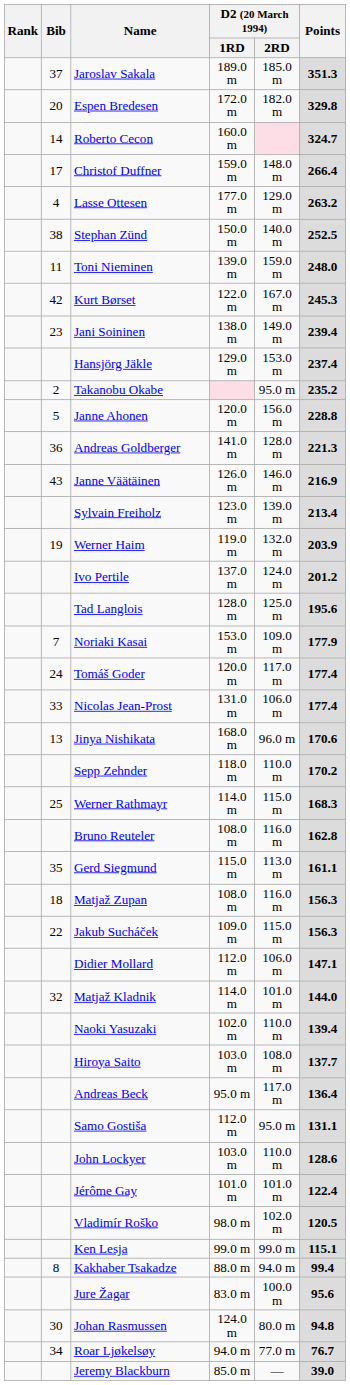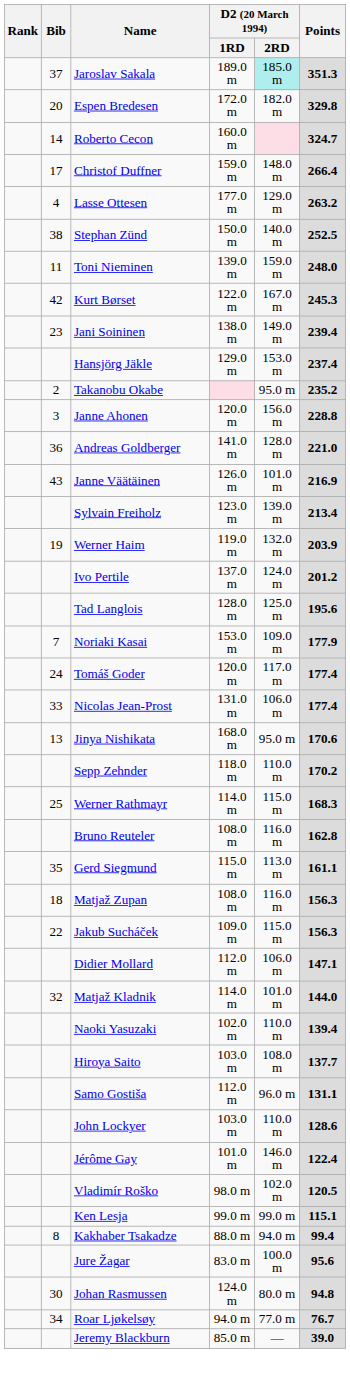 <table class="wikitable sortable" style="text-align:center; line-height:16px; width:33%;">
 <tr>
 <th rowspan=2 width=30px>Rank</th>
 <th rowspan=2 width=30px>Bib</th>
 <th rowspan=2 width=180>Name</th>
 <th colspan=2 width=100>D2 <small>(20 March 1994)</small></th>
 <th rowspan=2 width=50>Points</th>
 </tr>
 <tr>
 <th width=50>1RD</th>
 <th width=50>2RD</th>
 </tr>
 <tr>
 <td></td>
 <td>37</td>
 <td align=left> <a href='#'>Jaroslav Sakala</a></td>
 <td align=center>189.0 m</td>
-<td align=center>185.0 m</td>
+<td align=center style="background: paleturquoise;">185.0 m</td>
 <td align=center bgcolor=#DCDCDC><strong>351.3</strong></td>
 </tr>
 <tr>
 <td></td>
 <td>20</td>
 <td align=left> <a href='#'>Espen Bredesen</a></td>
 <td align=center>172.0 m</td>
 <td align=center>182.0 m</td>
 <td align=center bgcolor=#DCDCDC><strong>329.8</strong></td>
 </tr>
 <tr>
 <td></td>
 <td>14</td>
 <td align=left> <a href='#'>Roberto Cecon</a></td>
 <td align=center>160.0 m</td>
 <td align=center bgcolor=#FDDDE6></td>
 <td align=center bgcolor=#DCDCDC><strong>324.7</strong></td>
 </tr>
 <tr>
 <td></td>
 <td>17</td>
 <td align=left> <a href='#'>Christof Duffner</a></td>
 <td align=center>159.0 m</td>
 <td align=center>148.0 m</td>
 <td align=center bgcolor=#DCDCDC><strong>266.4</strong></td>
 </tr>
 <tr>
 <td></td>
 <td>4</td>
 <td align=left> <a href='#'>Lasse Ottesen</a></td>
 <td align=center>177.0 m</td>
 <td align=center>129.0 m</td>
 <td align=center bgcolor=#DCDCDC><strong>263.2</strong></td>
 </tr>
 <tr>
 <td></td>
 <td>38</td>
 <td align=left> <a href='#'>Stephan Zünd</a></td>
 <td align=center>150.0 m</td>
 <td align=center>140.0 m</td>
 <td align=center bgcolor=#DCDCDC><strong>252.5</strong></td>
 </tr>
 <tr>
 <td></td>
 <td>11</td>
 <td align=left> <a href='#'>Toni Nieminen</a></td>
 <td align=center>139.0 m</td>
 <td align=center>159.0 m</td>
 <td align=center bgcolor=#DCDCDC><strong>248.0</strong></td>
 </tr>
 <tr>
 <td></td>
 <td>42</td>
 <td align=left> <a href='#'>Kurt Børset</a></td>
 <td align=center>122.0 m</td>
 <td align=center>167.0 m</td>
 <td align=center bgcolor=#DCDCDC><strong>245.3</strong></td>
 </tr>
 <tr>
 <td></td>
 <td>23</td>
 <td align=left> <a href='#'>Jani Soininen</a></td>
 <td align=center>138.0 m</td>
 <td align=center>149.0 m</td>
 <td align=center bgcolor=#DCDCDC><strong>239.4</strong></td>
 </tr>
 <tr>
 <td></td>
 <td></td>
 <td align=left> <a href='#'>Hansjörg Jäkle</a></td>
 <td align=center>129.0 m</td>
 <td align=center>153.0 m</td>
 <td align=center bgcolor=#DCDCDC><strong>237.4</strong></td>
 </tr>
 <tr>
 <td></td>
 <td>2</td>
 <td align=left> <a href='#'>Takanobu Okabe</a></td>
 <td align=center bgcolor=#FDDDE6></td>
 <td align=center>95.0 m</td>
 <td align=center bgcolor=#DCDCDC><strong>235.2</strong></td>
 </tr>
 <tr>
 <td></td>
-<td>5</td>
+<td>3</td>
 <td align=left> <a href='#'>Janne Ahonen</a></td>
 <td align=center>120.0 m</td>
 <td align=center>156.0 m</td>
 <td align=center bgcolor=#DCDCDC><strong>228.8</strong></td>
 </tr>
 <tr>
 <td></td>
 <td>36</td>
 <td align=left> <a href='#'>Andreas Goldberger</a></td>
 <td align=center>141.0 m</td>
 <td align=center>128.0 m</td>
-<td align=center bgcolor=#DCDCDC><strong>221.3</strong></td>
+<td align=center bgcolor=#DCDCDC><strong>221.0</strong></td>
 </tr>
 <tr>
 <td></td>
 <td>43</td>
 <td align=left> <a href='#'>Janne Väätäinen</a></td>
 <td align=center>126.0 m</td>
-<td align=center>146.0 m</td>
+<td align=center>101.0 m</td>
 <td align=center bgcolor=#DCDCDC><strong>216.9</strong></td>
 </tr>
 <tr>
 <td></td>
 <td></td>
 <td align=left> <a href='#'>Sylvain Freiholz</a></td>
 <td align=center>123.0 m</td>
 <td align=center>139.0 m</td>
 <td align=center bgcolor=#DCDCDC><strong>213.4</strong></td>
 </tr>
 <tr>
 <td></td>
 <td>19</td>
 <td align=left> <a href='#'>Werner Haim</a></td>
 <td align=center>119.0 m</td>
 <td align=center>132.0 m</td>
 <td align=center bgcolor=#DCDCDC><strong>203.9</strong></td>
 </tr>
 <tr>
 <td></td>
 <td></td>
 <td align=left> <a href='#'>Ivo Pertile</a></td>
 <td align=center>137.0 m</td>
 <td align=center>124.0 m</td>
 <td align=center bgcolor=#DCDCDC><strong>201.2</strong></td>
 </tr>
 <tr>
 <td></td>
 <td></td>
 <td align=left> <a href='#'>Tad Langlois</a></td>
 <td align=center>128.0 m</td>
 <td align=center>125.0 m</td>
 <td align=center bgcolor=#DCDCDC><strong>195.6</strong></td>
 </tr>
 <tr>
 <td></td>
 <td>7</td>
 <td align=left> <a href='#'>Noriaki Kasai</a></td>
 <td align=center>153.0 m</td>
 <td align=center>109.0 m</td>
 <td align=center bgcolor=#DCDCDC><strong>177.9</strong></td>
 </tr>
 <tr>
 <td></td>
 <td>24</td>
 <td align=left> <a href='#'>Tomáš Goder</a></td>
 <td align=center>120.0 m</td>
 <td align=center>117.0 m</td>
 <td align=center bgcolor=#DCDCDC><strong>177.4</strong></td>
 </tr>
 <tr>
 <td></td>
 <td>33</td>
 <td align=left> <a href='#'>Nicolas Jean-Prost</a></td>
 <td align=center>131.0 m</td>
 <td align=center>106.0 m</td>
 <td align=center bgcolor=#DCDCDC><strong>177.4</strong></td>
 </tr>
 <tr>
 <td></td>
 <td>13</td>
 <td align=left> <a href='#'>Jinya Nishikata</a></td>
 <td align=center>168.0 m</td>
-<td align=center>96.0 m</td>
+<td align=center>95.0 m</td>
 <td align=center bgcolor=#DCDCDC><strong>170.6</strong></td>
 </tr>
 <tr>
 <td></td>
 <td></td>
 <td align=left> <a href='#'>Sepp Zehnder</a></td>
 <td align=center>118.0 m</td>
 <td align=center>110.0 m</td>
 <td align=center bgcolor=#DCDCDC><strong>170.2</strong></td>
 </tr>
 <tr>
 <td></td>
 <td>25</td>
 <td align=left> <a href='#'>Werner Rathmayr</a></td>
 <td align=center>114.0 m</td>
 <td align=center>115.0 m</td>
 <td align=center bgcolor=#DCDCDC><strong>168.3</strong></td>
 </tr>
 <tr>
 <td></td>
 <td></td>
 <td align=left> <a href='#'>Bruno Reuteler</a></td>
 <td align=center>108.0 m</td>
 <td align=center>116.0 m</td>
 <td align=center bgcolor=#DCDCDC><strong>162.8</strong></td>
 </tr>
 <tr>
 <td></td>
 <td>35</td>
 <td align=left> <a href='#'>Gerd Siegmund</a></td>
 <td align=center>115.0 m</td>
 <td align=center>113.0 m</td>
 <td align=center bgcolor=#DCDCDC><strong>161.1</strong></td>
 </tr>
 <tr>
 <td></td>
 <td>18</td>
 <td align=left> <a href='#'>Matjaž Zupan</a></td>
 <td align=center>108.0 m</td>
 <td align=center>116.0 m</td>
 <td align=center bgcolor=#DCDCDC><strong>156.3</strong></td>
 </tr>
 <tr>
 <td></td>
 <td>22</td>
 <td align=left> <a href='#'>Jakub Sucháček</a></td>
 <td align=center>109.0 m</td>
 <td align=center>115.0 m</td>
 <td align=center bgcolor=#DCDCDC><strong>156.3</strong></td>
 </tr>
 <tr>
 <td></td>
 <td></td>
 <td align=left> <a href='#'>Didier Mollard</a></td>
 <td align=center>112.0 m</td>
 <td align=center>106.0 m</td>
 <td align=center bgcolor=#DCDCDC><strong>147.1</strong></td>
 </tr>
 <tr>
 <td></td>
 <td>32</td>
 <td align=left> <a href='#'>Matjaž Kladnik</a></td>
 <td align=center>114.0 m</td>
 <td align=center>101.0 m</td>
 <td align=center bgcolor=#DCDCDC><strong>144.0</strong></td>
 </tr>
 <tr>
 <td></td>
 <td></td>
 <td align=left> <a href='#'>Naoki Yasuzaki</a></td>
 <td align=center>102.0 m</td>
 <td align=center>110.0 m</td>
 <td align=center bgcolor=#DCDCDC><strong>139.4</strong></td>
 </tr>
 <tr>
 <td></td>
 <td></td>
 <td align=left> <a href='#'>Hiroya Saito</a></td>
 <td align=center>103.0 m</td>
 <td align=center>108.0 m</td>
 <td align=center bgcolor=#DCDCDC><strong>137.7</strong></td>
 </tr>
 <tr>
 <td></td>
 <td></td>
-<td align=left> <a href='#'>Andreas Beck</a></td>
-<td align=center>95.0 m</td>
-<td align=center>117.0 m</td>
-<td align=center bgcolor=#DCDCDC><strong>136.4</strong></td>
-</tr>
-<tr>
-<td></td>
-<td></td>
 <td align=left> <a href='#'>Samo Gostiša</a></td>
 <td align=center>112.0 m</td>
-<td align=center>95.0 m</td>
+<td align=center>96.0 m</td>
 <td align=center bgcolor=#DCDCDC><strong>131.1</strong></td>
 </tr>
 <tr>
 <td></td>
 <td></td>
 <td align=left> <a href='#'>John Lockyer</a></td>
 <td align=center>103.0 m</td>
 <td align=center>110.0 m</td>
 <td align=center bgcolor=#DCDCDC><strong>128.6</strong></td>
 </tr>
 <tr>
 <td></td>
 <td></td>
 <td align=left> <a href='#'>Jérôme Gay</a></td>
 <td align=center>101.0 m</td>
-<td align=center>101.0 m</td>
+<td align=center>146.0 m</td>
 <td align=center bgcolor=#DCDCDC><strong>122.4</strong></td>
 </tr>
 <tr>
 <td></td>
 <td></td>
 <td align=left> <a href='#'>Vladimír Roško</a></td>
 <td align=center>98.0 m</td>
 <td align=center>102.0 m</td>
 <td align=center bgcolor=#DCDCDC><strong>120.5</strong></td>
 </tr>
 <tr>
 <td></td>
 <td></td>
 <td align=left> <a href='#'>Ken Lesja</a></td>
 <td align=center>99.0 m</td>
 <td align=center>99.0 m</td>
 <td align=center bgcolor=#DCDCDC><strong>115.1</strong></td>
 </tr>
 <tr>
 <td></td>
 <td>8</td>
 <td align=left> <a href='#'>Kakhaber Tsakadze</a></td>
 <td align=center>88.0 m</td>
 <td align=center>94.0 m</td>
 <td align=center bgcolor=#DCDCDC><strong>99.4</strong></td>
 </tr>
 <tr>
 <td></td>
 <td></td>
 <td align=left> <a href='#'>Jure Žagar</a></td>
 <td align=center>83.0 m</td>
 <td align=center>100.0 m</td>
 <td align=center bgcolor=#DCDCDC><strong>95.6</strong></td>
 </tr>
 <tr>
 <td></td>
 <td>30</td>
 <td align=left> <a href='#'>Johan Rasmussen</a></td>
 <td align=center>124.0 m</td>
 <td align=center>80.0 m</td>
 <td align=center bgcolor=#DCDCDC><strong>94.8</strong></td>
 </tr>
 <tr>
 <td></td>
 <td>34</td>
 <td align=left> <a href='#'>Roar Ljøkelsøy</a></td>
 <td align=center>94.0 m</td>
 <td align=center>77.0 m</td>
 <td align=center bgcolor=#DCDCDC><strong>76.7</strong></td>
 </tr>
 <tr>
 <td></td>
 <td></td>
 <td align=left> <a href='#'>Jeremy Blackburn</a></td>
 <td align=center>85.0 m</td>
 <td align=center>—</td>
 <td align=center bgcolor=#DCDCDC><strong>39.0</strong></td>
 </tr>
 </table>
